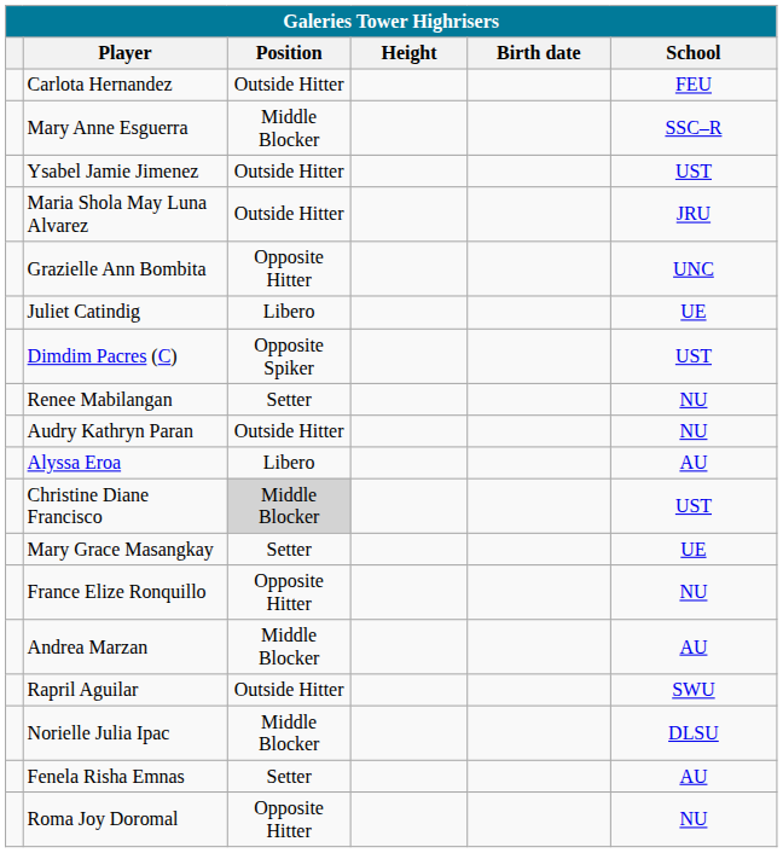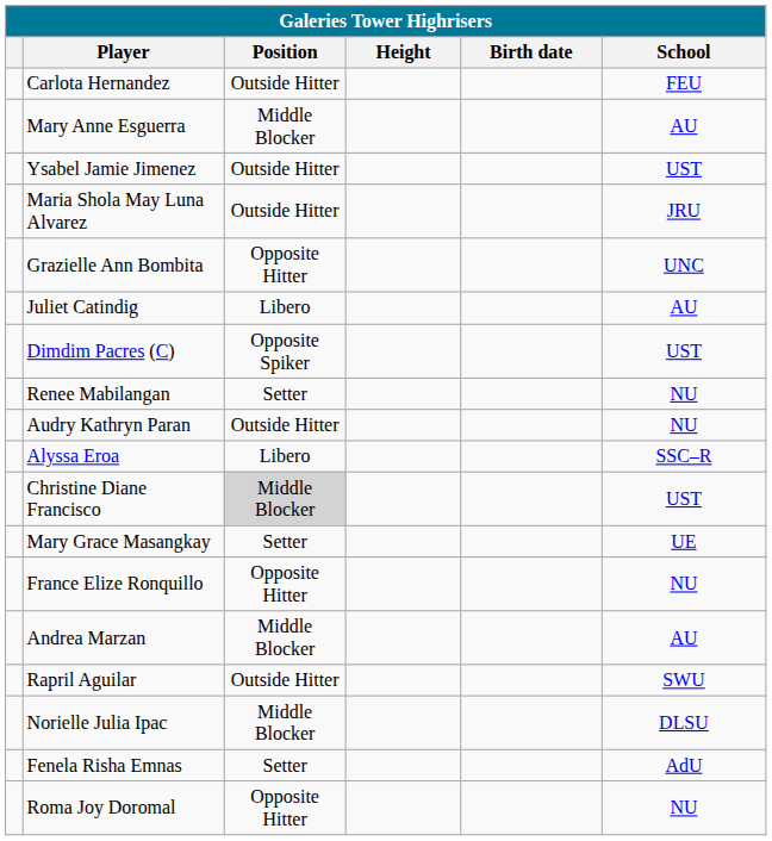 <table class="wikitable sortable" style="font-size:95%; text-align:left;">
 <tr>
 <th colspan="7" style= "background:#017A99; color:white; text-align: center"><strong>Galeries Tower Highrisers</strong></th>
 </tr>
 <tr style="background:#FFFFFF;">
 <th style= "align=center; width:1em;"></th>
 <th style= "align=center;width:17em;">Player</th>
 <th style= "align=center; width:9em;">Position</th>
 <th style= "align=center; width:9em;">Height</th>
 <th style= "align=center; width:13em;">Birth date</th>
 <th style= "align=center; width:15em;">School</th>
 </tr>
 <tr align=center>
 <td></td>
 <td align="left"> Carlota Hernandez</td>
 <td>Outside Hitter</td>
 <td></td>
 <td align=right></td>
 <td><a href='#'>FEU</a></td>
 </tr>
 <tr align=center>
 <td></td>
 <td align="left"> Mary Anne Esguerra</td>
 <td>Middle Blocker</td>
 <td></td>
 <td align=right></td>
-<td><a href='#'>SSC–R</a></td>
+<td><a href='#'>AU</a></td>
 </tr>
 <tr align=center>
 <td></td>
 <td align="left"> Ysabel Jamie Jimenez</td>
 <td>Outside Hitter</td>
 <td></td>
 <td align=right></td>
 <td><a href='#'>UST</a></td>
 </tr>
 <tr align=center>
 <td></td>
 <td align="left"> Maria Shola May Luna Alvarez</td>
 <td>Outside Hitter</td>
 <td></td>
 <td align=right></td>
 <td><a href='#'>JRU</a></td>
 </tr>
 <tr align=center>
 <td></td>
 <td align="left"> Grazielle Ann Bombita</td>
 <td>Opposite Hitter</td>
 <td></td>
 <td align=right></td>
 <td><a href='#'>UNC</a></td>
 </tr>
 <tr align=center>
 <td></td>
 <td align="left"> Juliet Catindig</td>
 <td>Libero</td>
 <td></td>
 <td align=right></td>
-<td><a href='#'>UE</a></td>
+<td><a href='#'>AU</a></td>
 </tr>
 <tr align=center>
 <td></td>
 <td align="left"> <a href='#'>Dimdim Pacres</a> (<a href='#'>C</a>)</td>
 <td>Opposite Spiker</td>
 <td></td>
 <td align=right></td>
 <td><a href='#'>UST</a></td>
 </tr>
 <tr align=center>
 <td></td>
 <td align=left> Renee Mabilangan</td>
 <td>Setter</td>
 <td></td>
 <td align=right></td>
 <td><a href='#'>NU</a></td>
 </tr>
 <tr align=center>
 <td></td>
 <td align="left"> Audry Kathryn Paran</td>
 <td>Outside Hitter</td>
 <td></td>
 <td align=right></td>
 <td><a href='#'>NU</a></td>
 </tr>
 <tr align=center>
 <td></td>
 <td align=left> <a href='#'>Alyssa Eroa</a></td>
 <td>Libero</td>
 <td></td>
 <td align=right></td>
-<td><a href='#'>AU</a></td>
+<td><a href='#'>SSC–R</a></td>
 </tr>
 <tr align=center>
 <td></td>
 <td align="left"> Christine Diane Francisco</td>
 <td style="background: lightgrey;">Middle Blocker</td>
 <td></td>
 <td align=right></td>
 <td><a href='#'>UST</a></td>
 </tr>
 <tr align=center>
 <td></td>
 <td align="left"> Mary Grace Masangkay</td>
 <td>Setter</td>
 <td></td>
 <td align=right></td>
 <td><a href='#'>UE</a></td>
 </tr>
 <tr align=center>
 <td></td>
 <td align=left> France Elize Ronquillo</td>
 <td>Opposite Hitter</td>
 <td></td>
 <td align=right></td>
 <td><a href='#'>NU</a></td>
 </tr>
 <tr align=center>
 <td></td>
 <td align="left"> Andrea Marzan</td>
 <td>Middle Blocker</td>
 <td></td>
 <td align=right></td>
 <td><a href='#'>AU</a></td>
 </tr>
 <tr align=center>
 <td></td>
 <td align="left"> Rapril Aguilar</td>
 <td>Outside Hitter</td>
 <td></td>
 <td align=right></td>
 <td><a href='#'>SWU</a></td>
 </tr>
 <tr align=center>
 <td></td>
 <td align="left"> Norielle Julia Ipac</td>
 <td>Middle Blocker</td>
 <td></td>
 <td align=right></td>
 <td><a href='#'>DLSU</a></td>
 </tr>
 <tr align=center>
 <td></td>
 <td align="left"> Fenela Risha Emnas</td>
 <td>Setter</td>
 <td></td>
 <td align=right></td>
-<td><a href='#'>AU</a></td>
+<td><a href='#'>AdU</a></td>
 </tr>
 <tr align=center>
 <td></td>
 <td align="left"> Roma Joy Doromal</td>
 <td>Opposite Hitter</td>
 <td></td>
 <td align=right></td>
 <td><a href='#'>NU</a></td>
 </tr>
 </table>
